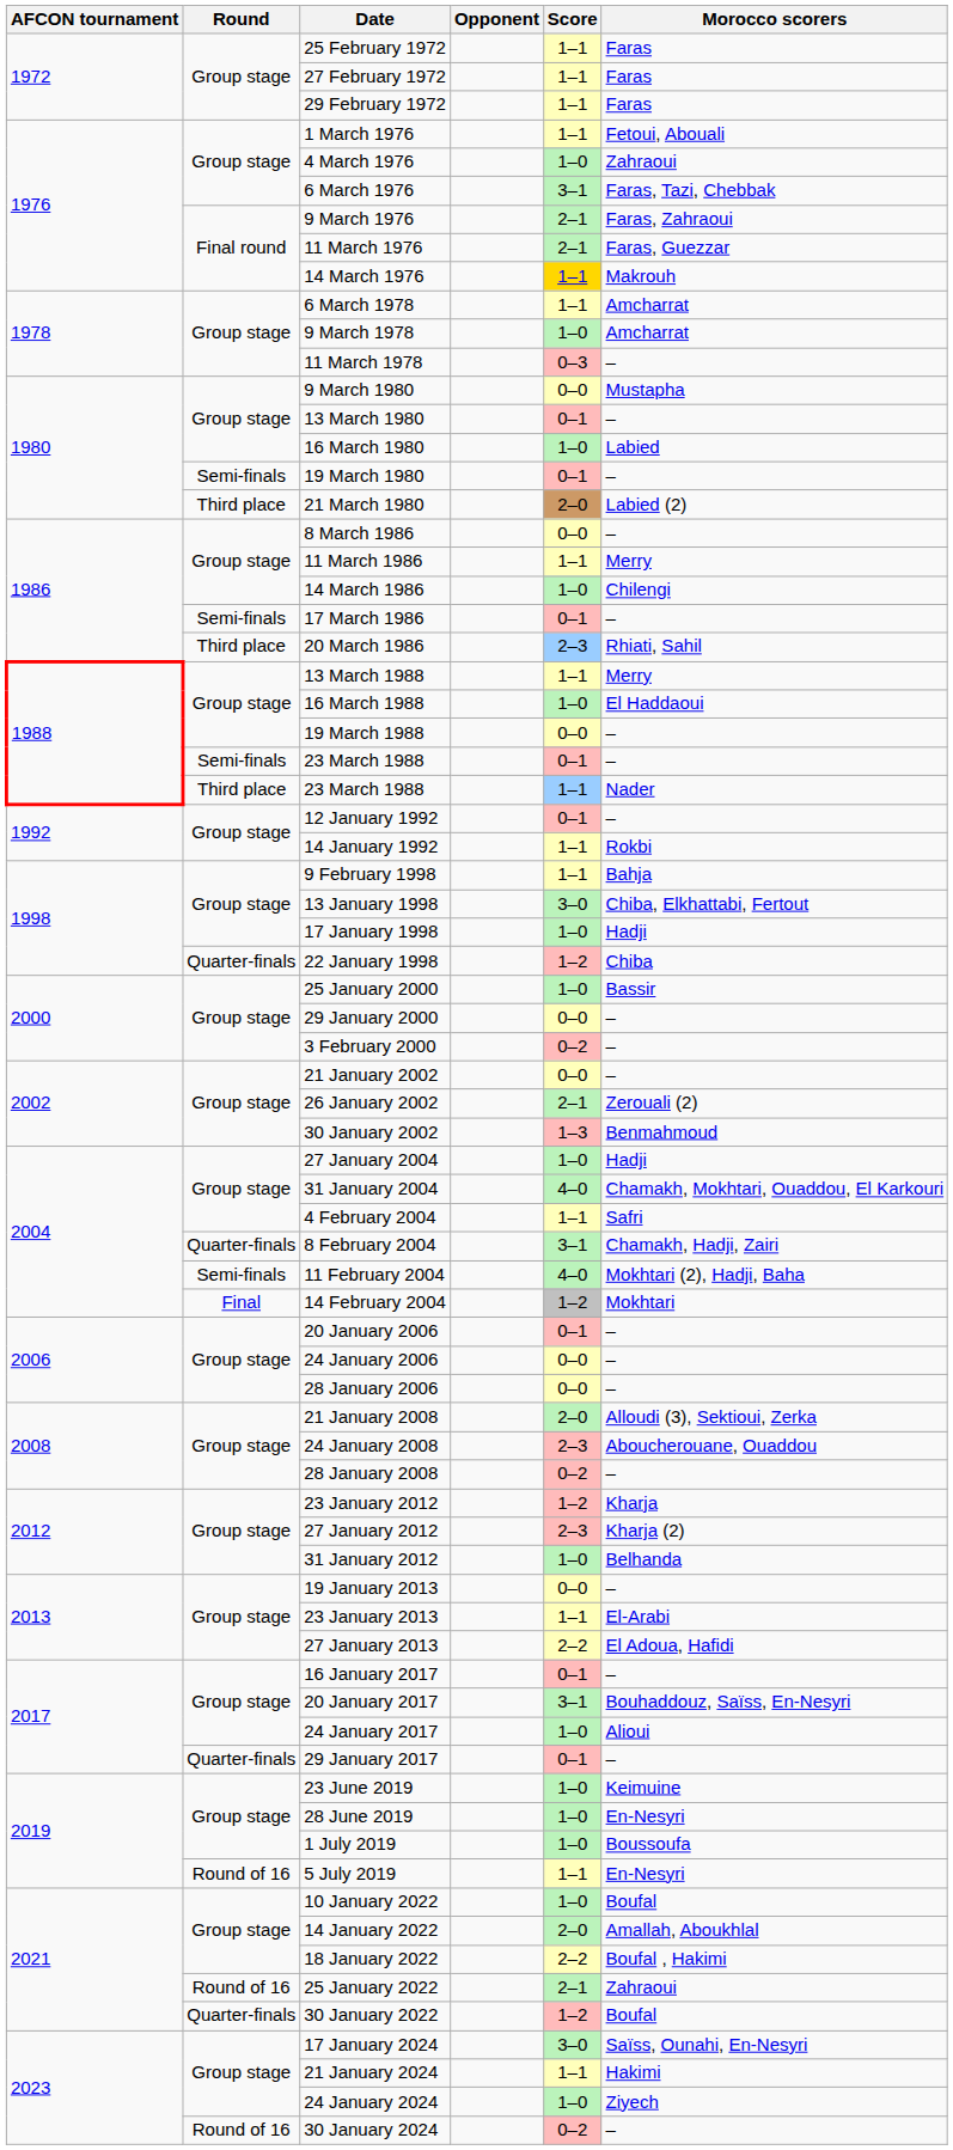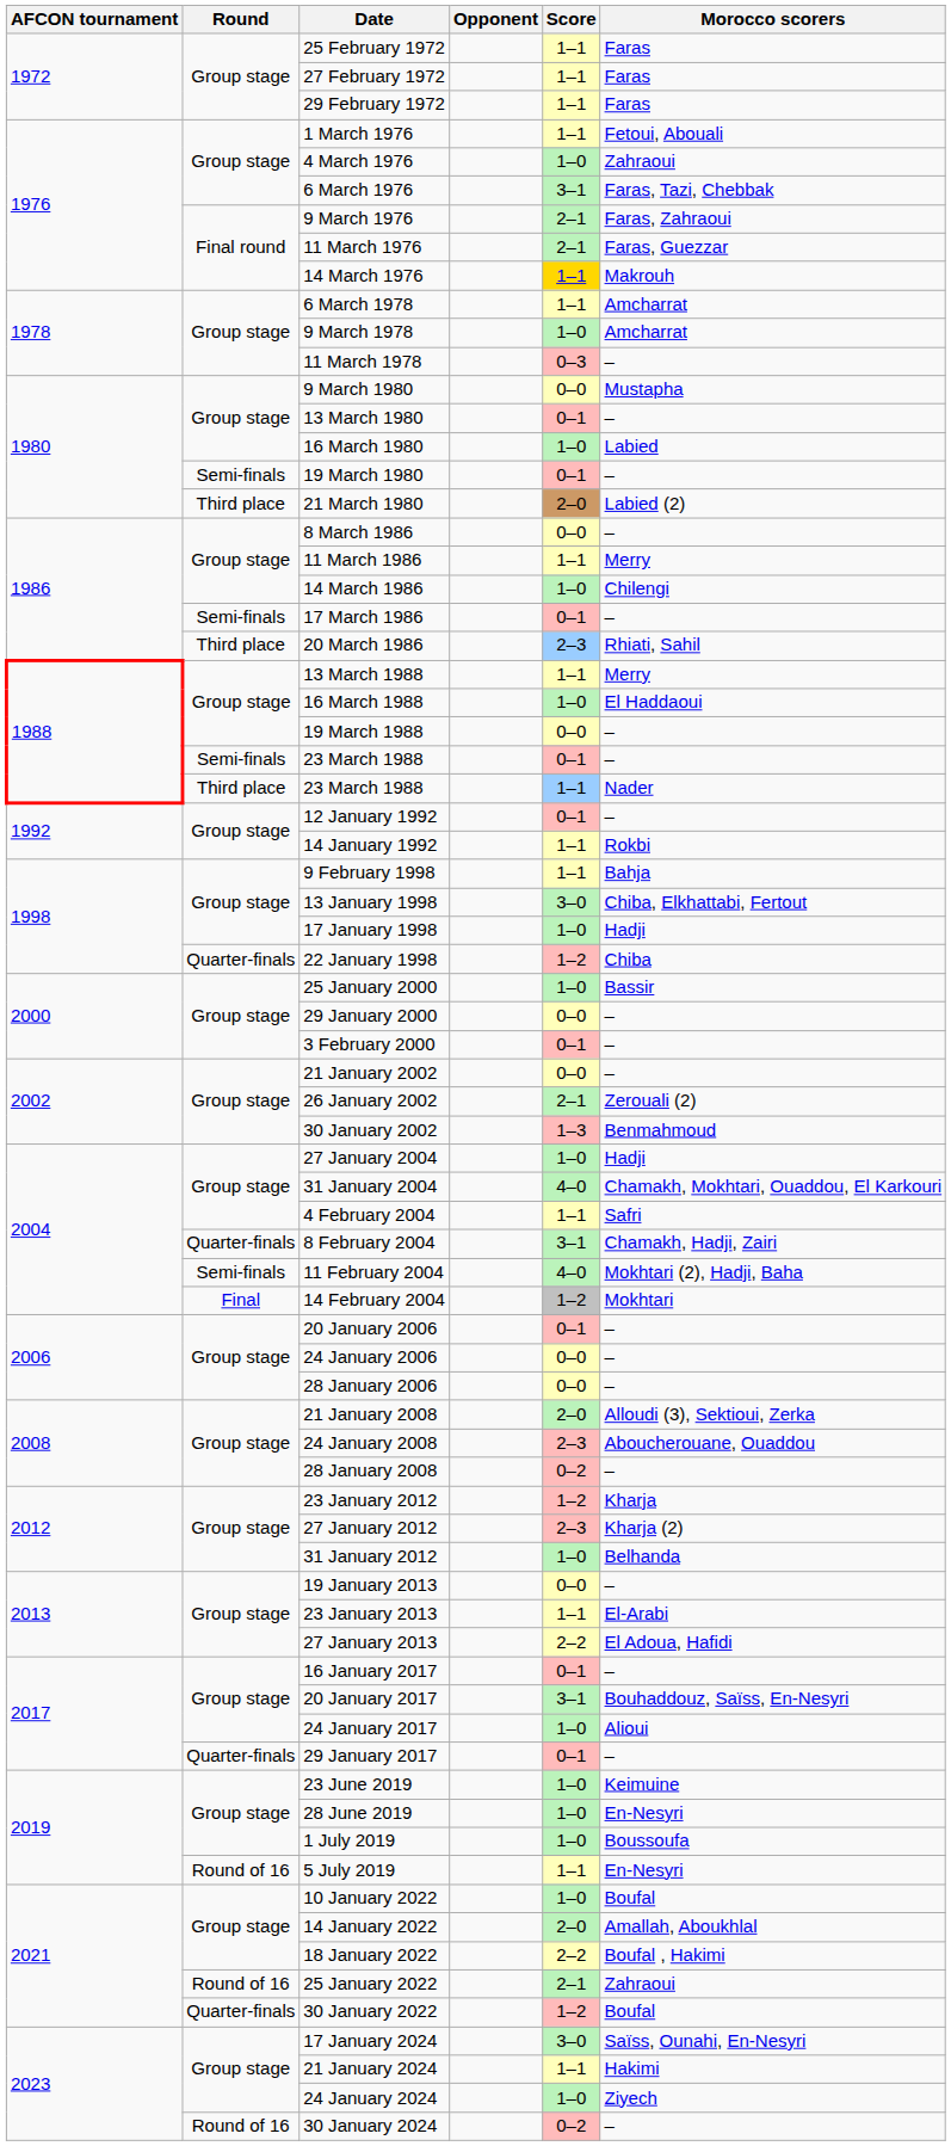 <table class="wikitable" style="text-align:left;">
 <tr>
 <th>AFCON tournament</th>
 <th>Round</th>
 <th>Date</th>
 <th>Opponent</th>
 <th>Score</th>
 <th>Morocco scorers</th>
 </tr>
 <tr>
 <td rowspan=3> <a href='#'>1972</a></td>
 <td rowspan=3 align=center>Group stage</td>
 <td>25 February 1972</td>
 <td></td>
 <td align="center" bgcolor="#ffffbb">1–1</td>
 <td><a href='#'>Faras</a></td>
 </tr>
 <tr>
 <td>27 February 1972</td>
 <td></td>
 <td align="center" bgcolor="#ffffbb">1–1</td>
 <td><a href='#'>Faras</a></td>
 </tr>
 <tr>
 <td>29 February 1972</td>
 <td></td>
 <td align="center" bgcolor="#ffffbb">1–1</td>
 <td><a href='#'>Faras</a></td>
 </tr>
 <tr>
 <td rowspan=6> <a href='#'>1976</a></td>
 <td rowspan=3 align=center>Group stage</td>
 <td>1 March 1976</td>
 <td></td>
 <td align="center" bgcolor="#ffffbb">1–1</td>
 <td><a href='#'>Fetoui</a>, <a href='#'>Abouali</a></td>
 </tr>
 <tr>
 <td>4 March 1976</td>
 <td></td>
 <td align="center" bgcolor="#bbf3bb">1–0</td>
 <td><a href='#'>Zahraoui</a></td>
 </tr>
 <tr>
 <td>6 March 1976</td>
 <td></td>
 <td align="center" bgcolor="#bbf3bb">3–1</td>
 <td><a href='#'>Faras</a>, <a href='#'>Tazi</a>, <a href='#'>Chebbak</a></td>
 </tr>
 <tr>
 <td rowspan=3 align=center>Final round</td>
 <td>9 March 1976</td>
 <td></td>
 <td align="center" bgcolor="#bbf3bb">2–1</td>
 <td><a href='#'>Faras</a>, <a href='#'>Zahraoui</a></td>
 </tr>
 <tr>
 <td>11 March 1976</td>
 <td></td>
 <td align="center" bgcolor="#bbf3bb">2–1</td>
 <td><a href='#'>Faras</a>, <a href='#'>Guezzar</a></td>
 </tr>
 <tr>
 <td>14 March 1976</td>
 <td></td>
 <td align=center style="background:Gold;"><a href='#'>1–1</a></td>
 <td><a href='#'>Makrouh</a></td>
 </tr>
 <tr>
 <td rowspan=3> <a href='#'>1978</a></td>
 <td rowspan=3 align=center>Group stage</td>
 <td>6 March 1978</td>
 <td></td>
 <td align="center" bgcolor="#ffffbb">1–1</td>
 <td><a href='#'>Amcharrat</a></td>
 </tr>
 <tr>
 <td>9 March 1978</td>
 <td></td>
 <td align="center" bgcolor="#bbf3bb">1–0</td>
 <td><a href='#'>Amcharrat</a></td>
 </tr>
 <tr>
 <td>11 March 1978</td>
 <td></td>
 <td align="center" bgcolor="#ffbbbb">0–3</td>
 <td>–</td>
 </tr>
 <tr>
 <td rowspan=5> <a href='#'>1980</a></td>
 <td rowspan=3 align=center>Group stage</td>
 <td>9 March 1980</td>
 <td></td>
 <td align="center" bgcolor="#ffffbb">0–0</td>
 <td><a href='#'>Mustapha</a></td>
 </tr>
 <tr>
 <td>13 March 1980</td>
 <td></td>
 <td align="center" bgcolor="#ffbbbb">0–1</td>
 <td>–</td>
 </tr>
 <tr>
 <td>16 March 1980</td>
 <td></td>
 <td align="center" bgcolor="#bbf3bb">1–0</td>
 <td><a href='#'>Labied</a></td>
 </tr>
 <tr>
 <td align=center>Semi-finals</td>
 <td>19 March 1980</td>
 <td></td>
 <td align="center" bgcolor="#ffbbbb">0–1</td>
 <td>–</td>
 </tr>
 <tr>
 <td align=center>Third place</td>
 <td>21 March 1980</td>
 <td></td>
 <td align=center style="background:#c96;">2–0</td>
 <td><a href='#'>Labied</a> (2)</td>
 </tr>
 <tr>
 <td rowspan=5> <a href='#'>1986</a></td>
 <td rowspan=3 align=center>Group stage</td>
 <td>8 March 1986</td>
 <td></td>
 <td align="center" bgcolor="#ffffbb">0–0</td>
 <td>–</td>
 </tr>
 <tr>
 <td>11 March 1986</td>
 <td></td>
 <td align="center" bgcolor="#ffffbb">1–1</td>
 <td><a href='#'>Merry</a></td>
 </tr>
 <tr>
 <td>14 March 1986</td>
 <td></td>
 <td align="center" bgcolor="#bbf3bb">1–0</td>
 <td><a href='#'>Chilengi</a> </td>
 </tr>
 <tr>
 <td align=center>Semi-finals</td>
 <td>17 March 1986</td>
 <td></td>
 <td align="center" bgcolor="#ffbbbb">0–1</td>
 <td>–</td>
 </tr>
 <tr>
 <td align=center>Third place</td>
 <td>20 March 1986</td>
 <td></td>
 <td align=center style="background:#9acdff;">2–3</td>
 <td><a href='#'>Rhiati</a>, <a href='#'>Sahil</a></td>
 </tr>
 <tr>
 <td rowspan=5 style="border: 3px solid red"> <a href='#'>1988</a></td>
 <td rowspan=3 align=center>Group stage</td>
 <td>13 March 1988</td>
 <td></td>
 <td align="center" bgcolor="#ffffbb">1–1</td>
 <td><a href='#'>Merry</a> </td>
 </tr>
 <tr>
 <td>16 March 1988</td>
 <td></td>
 <td align="center" bgcolor="#bbf3bb">1–0</td>
 <td><a href='#'>El Haddaoui</a></td>
 </tr>
 <tr>
 <td>19 March 1988</td>
 <td></td>
 <td align="center" bgcolor="#ffffbb">0–0</td>
 <td>–</td>
 </tr>
 <tr>
 <td align=center>Semi-finals</td>
 <td>23 March 1988</td>
 <td></td>
 <td align="center" bgcolor="#ffbbbb">0–1</td>
 <td>–</td>
 </tr>
 <tr>
 <td align=center>Third place</td>
 <td>23 March 1988</td>
 <td></td>
 <td align=center style="background:#9acdff;">1–1<br></td>
 <td><a href='#'>Nader</a></td>
 </tr>
 <tr>
 <td rowspan=2> <a href='#'>1992</a></td>
 <td rowspan=2 align=center>Group stage</td>
 <td>12 January 1992</td>
 <td></td>
 <td align="center" bgcolor="#ffbbbb">0–1</td>
 <td>–</td>
 </tr>
 <tr>
 <td>14 January 1992</td>
 <td></td>
 <td align="center" bgcolor="#ffffbb">1–1</td>
 <td><a href='#'>Rokbi</a></td>
 </tr>
 <tr>
 <td rowspan=4> <a href='#'>1998</a></td>
 <td rowspan=3 align=center>Group stage</td>
 <td>9 February 1998</td>
 <td></td>
 <td align="center" bgcolor="#ffffbb">1–1</td>
 <td><a href='#'>Bahja</a></td>
 </tr>
 <tr>
 <td>13 January 1998</td>
 <td></td>
 <td align="center" bgcolor="#bbf3bb">3–0</td>
 <td><a href='#'>Chiba</a>, <a href='#'>Elkhattabi</a>, <a href='#'>Fertout</a></td>
 </tr>
 <tr>
 <td>17 January 1998</td>
 <td></td>
 <td align="center" bgcolor="#bbf3bb">1–0</td>
 <td><a href='#'>Hadji</a></td>
 </tr>
 <tr>
 <td align=center>Quarter-finals</td>
 <td>22 January 1998</td>
 <td></td>
 <td align="center" bgcolor="#ffbbbb">1–2</td>
 <td><a href='#'>Chiba</a></td>
 </tr>
 <tr>
 <td rowspan=3>  <a href='#'>2000</a></td>
 <td rowspan=3 align=center>Group stage</td>
 <td>25 January 2000</td>
 <td></td>
 <td align="center" bgcolor="#bbf3bb">1–0</td>
 <td><a href='#'>Bassir</a></td>
 </tr>
 <tr>
 <td>29 January 2000</td>
 <td></td>
 <td align="center" bgcolor="#ffffbb">0–0</td>
 <td>–</td>
 </tr>
 <tr>
 <td>3 February 2000</td>
 <td></td>
-<td align="center" bgcolor="#ffbbbb">0–2</td>
+<td align="center" bgcolor="#ffbbbb">0–1</td>
 <td>–</td>
 </tr>
 <tr>
 <td rowspan=3> <a href='#'>2002</a></td>
 <td rowspan=3 align=center>Group stage</td>
 <td>21 January 2002</td>
 <td></td>
 <td align="center" bgcolor="#ffffbb">0–0</td>
 <td>–</td>
 </tr>
 <tr>
 <td>26 January 2002</td>
 <td></td>
 <td align="center" bgcolor="#bbf3bb">2–1</td>
 <td><a href='#'>Zerouali</a> (2)</td>
 </tr>
 <tr>
 <td>30 January 2002</td>
 <td></td>
 <td align="center" bgcolor="#ffbbbb">1–3</td>
 <td><a href='#'>Benmahmoud</a> </td>
 </tr>
 <tr>
 <td rowspan=6> <a href='#'>2004</a></td>
 <td rowspan=3 align=center>Group stage</td>
 <td>27 January 2004</td>
 <td></td>
 <td align="center" bgcolor="#bbf3bb">1–0</td>
 <td><a href='#'>Hadji</a></td>
 </tr>
 <tr>
 <td>31 January 2004</td>
 <td></td>
 <td align="center" bgcolor="#bbf3bb">4–0</td>
 <td><a href='#'>Chamakh</a>, <a href='#'>Mokhtari</a>, <a href='#'>Ouaddou</a>, <a href='#'>El Karkouri</a></td>
 </tr>
 <tr>
 <td>4 February 2004</td>
 <td></td>
 <td align="center" bgcolor="#ffffbb">1–1</td>
 <td><a href='#'>Safri</a> </td>
 </tr>
 <tr>
 <td align=center>Quarter-finals</td>
 <td>8 February 2004</td>
 <td></td>
 <td align="center" bgcolor="#bbf3bb">3–1 </td>
 <td><a href='#'>Chamakh</a>, <a href='#'>Hadji</a>, <a href='#'>Zairi</a></td>
 </tr>
 <tr>
 <td align=center>Semi-finals</td>
 <td>11 February 2004</td>
 <td></td>
 <td align="center" bgcolor="#bbf3bb">4–0</td>
 <td><a href='#'>Mokhtari</a> (2), <a href='#'>Hadji</a>, <a href='#'>Baha</a></td>
 </tr>
 <tr>
 <td align=center><a href='#'>Final</a></td>
 <td>14 February 2004</td>
 <td></td>
 <td align=center style="background:silver;">1–2</td>
 <td><a href='#'>Mokhtari</a></td>
 </tr>
 <tr>
 <td rowspan=3> <a href='#'>2006</a></td>
 <td rowspan=3 align=center>Group stage</td>
 <td>20 January 2006</td>
 <td></td>
 <td align="center" bgcolor="#ffbbbb">0–1</td>
 <td>–</td>
 </tr>
 <tr>
 <td>24 January 2006</td>
 <td></td>
 <td align="center" bgcolor="#ffffbb">0–0</td>
 <td>–</td>
 </tr>
 <tr>
 <td>28 January 2006</td>
 <td></td>
 <td align="center" bgcolor="#ffffbb">0–0</td>
 <td>–</td>
 </tr>
 <tr>
 <td rowspan=3> <a href='#'>2008</a></td>
 <td rowspan=3 align=center>Group stage</td>
 <td>21 January 2008</td>
 <td></td>
 <td align="center" bgcolor="#bbf3bb">2–0</td>
 <td><a href='#'>Alloudi</a> (3), <a href='#'>Sektioui</a>, <a href='#'>Zerka</a></td>
 </tr>
 <tr>
 <td>24 January 2008</td>
 <td></td>
 <td align="center" bgcolor="#ffbbbb">2–3</td>
 <td><a href='#'>Aboucherouane</a>, <a href='#'>Ouaddou</a></td>
 </tr>
 <tr>
 <td>28 January 2008</td>
 <td></td>
 <td align="center" bgcolor="#ffbbbb">0–2</td>
 <td>–</td>
 </tr>
 <tr>
 <td rowspan=3>  <a href='#'>2012</a></td>
 <td rowspan=3 align=center>Group stage</td>
 <td>23 January 2012</td>
 <td></td>
 <td align="center" bgcolor="#ffbbbb">1–2</td>
 <td><a href='#'>Kharja</a></td>
 </tr>
 <tr>
 <td>27 January 2012</td>
 <td></td>
 <td align="center" bgcolor="#ffbbbb">2–3</td>
 <td><a href='#'>Kharja</a> (2)</td>
 </tr>
 <tr>
 <td>31 January 2012</td>
 <td></td>
 <td align="center" bgcolor="#bbf3bb">1–0</td>
 <td><a href='#'>Belhanda</a></td>
 </tr>
 <tr>
 <td rowspan=3> <a href='#'>2013</a></td>
 <td rowspan=3 align=center>Group stage</td>
 <td>19 January 2013</td>
 <td></td>
 <td align="center" bgcolor="#ffffbb">0–0</td>
 <td>–</td>
 </tr>
 <tr>
 <td>23 January 2013</td>
 <td></td>
 <td align="center" bgcolor="#ffffbb">1–1</td>
 <td><a href='#'>El-Arabi</a></td>
 </tr>
 <tr>
 <td>27 January 2013</td>
 <td></td>
 <td align="center" bgcolor="#ffffbb">2–2</td>
 <td><a href='#'>El Adoua</a>, <a href='#'>Hafidi</a></td>
 </tr>
 <tr>
 <td rowspan=4> <a href='#'>2017</a></td>
 <td rowspan=3 align=center>Group stage</td>
 <td>16 January 2017</td>
 <td></td>
 <td align="center" bgcolor="#ffbbbb">0–1</td>
 <td>–</td>
 </tr>
 <tr>
 <td>20 January 2017</td>
 <td></td>
 <td align="center" bgcolor="#bbf3bb">3–1</td>
 <td><a href='#'>Bouhaddouz</a>, <a href='#'>Saïss</a>, <a href='#'>En-Nesyri</a></td>
 </tr>
 <tr>
 <td>24 January 2017</td>
 <td></td>
 <td align="center" bgcolor="#bbf3bb">1–0</td>
 <td><a href='#'>Alioui</a></td>
 </tr>
 <tr>
 <td align=center>Quarter-finals</td>
 <td>29 January 2017</td>
 <td></td>
 <td align="center" bgcolor="#ffbbbb">0–1</td>
 <td>–</td>
 </tr>
 <tr>
 <td rowspan=4> <a href='#'>2019</a></td>
 <td rowspan=3 align=center>Group stage</td>
 <td>23 June 2019</td>
 <td></td>
 <td align="center" bgcolor="#bbf3bb">1–0</td>
 <td><a href='#'>Keimuine</a> </td>
 </tr>
 <tr>
 <td>28 June 2019</td>
 <td></td>
 <td align="center" bgcolor="#bbf3bb">1–0</td>
 <td><a href='#'>En-Nesyri</a></td>
 </tr>
 <tr>
 <td>1 July 2019</td>
 <td></td>
 <td align="center" bgcolor="#bbf3bb">1–0</td>
 <td><a href='#'>Boussoufa</a></td>
 </tr>
 <tr>
 <td align=center>Round of 16</td>
 <td>5 July 2019</td>
 <td></td>
 <td align="center" bgcolor="#ffffbb">1–1<br></td>
 <td><a href='#'>En-Nesyri</a></td>
 </tr>
 <tr>
 <td rowspan="5"> <a href='#'>2021</a></td>
 <td rowspan="3" align="center">Group stage</td>
 <td>10 January 2022</td>
 <td></td>
 <td align="center" bgcolor="#bbf3bb">1–0</td>
 <td><a href='#'>Boufal</a></td>
 </tr>
 <tr>
 <td>14 January 2022</td>
 <td></td>
 <td align="center" bgcolor="#bbf3bb">2–0</td>
 <td><a href='#'>Amallah</a>, <a href='#'>Aboukhlal</a></td>
 </tr>
 <tr>
 <td>18 January 2022</td>
 <td></td>
 <td align="center" bgcolor="#ffffbb">2–2</td>
 <td><a href='#'>Boufal</a> , <a href='#'>Hakimi</a></td>
 </tr>
 <tr>
 <td align="center">Round of 16</td>
 <td>25 January 2022</td>
 <td></td>
 <td align="center" bgcolor="#bbf3bb">2–1</td>
 <td><a href='#'>Zahraoui</a></td>
 </tr>
 <tr>
 <td align="center">Quarter-finals</td>
 <td>30 January 2022</td>
 <td></td>
 <td align="center" bgcolor="#ffbbbb">1–2 </td>
 <td><a href='#'>Boufal</a> </td>
 </tr>
 <tr>
 <td rowspan="4"> <a href='#'>2023</a></td>
 <td rowspan="3" align="center">Group stage</td>
 <td>17 January 2024</td>
 <td></td>
 <td align="center" bgcolor="#bbf3bb">3–0</td>
 <td><a href='#'>Saïss</a>, <a href='#'>Ounahi</a>, <a href='#'>En-Nesyri</a></td>
 </tr>
 <tr>
 <td>21 January 2024</td>
 <td></td>
 <td align="center" bgcolor="#ffffbb">1–1</td>
 <td><a href='#'>Hakimi</a></td>
 </tr>
 <tr>
 <td>24 January 2024</td>
 <td></td>
 <td align="center" bgcolor="#bbf3bb">1–0</td>
 <td><a href='#'>Ziyech</a></td>
 </tr>
 <tr>
 <td align="center">Round of 16</td>
 <td>30 January 2024</td>
 <td></td>
 <td align="center" bgcolor="#ffbbbb">0–2</td>
 <td>–</td>
 </tr>
 </table>
